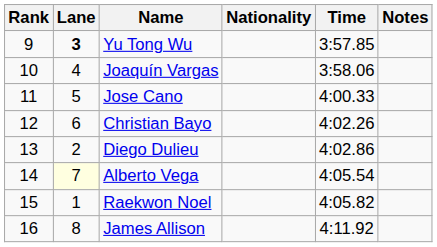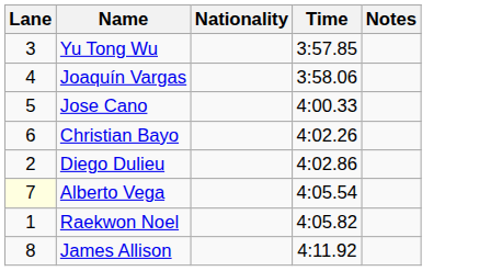 <table class="wikitable sortable" style="text-align:center">
 <tr>
-<th>Rank</th>
 <th>Lane</th>
 <th>Name</th>
 <th>Nationality</th>
 <th>Time</th>
 <th>Notes</th>
 </tr>
 <tr>
-<td>9</td>
-<td><strong>3</strong></td>
+<td>3</td>
 <td align="left"><a href='#'>Yu Tong Wu</a></td>
 <td align="left"></td>
 <td>3:57.85</td>
 <td></td>
 </tr>
 <tr>
-<td>10</td>
 <td>4</td>
 <td align="left"><a href='#'>Joaquín Vargas</a></td>
 <td align="left"></td>
 <td>3:58.06</td>
 <td></td>
 </tr>
 <tr>
-<td>11</td>
 <td>5</td>
 <td align="left"><a href='#'>Jose Cano</a></td>
 <td align="left"></td>
 <td>4:00.33</td>
 <td></td>
 </tr>
 <tr>
-<td>12</td>
 <td>6</td>
 <td align="left"><a href='#'>Christian Bayo</a></td>
 <td align="left"></td>
 <td>4:02.26</td>
 <td></td>
 </tr>
 <tr>
-<td>13</td>
 <td>2</td>
 <td align="left"><a href='#'>Diego Dulieu</a></td>
 <td align="left"></td>
 <td>4:02.86</td>
 <td></td>
 </tr>
 <tr>
-<td>14</td>
 <td style="background: lightyellow;">7</td>
 <td align="left"><a href='#'>Alberto Vega</a></td>
 <td align="left"></td>
 <td>4:05.54</td>
 <td></td>
 </tr>
 <tr>
-<td>15</td>
 <td>1</td>
 <td align="left"><a href='#'>Raekwon Noel</a></td>
 <td align="left"></td>
 <td>4:05.82</td>
 <td></td>
 </tr>
 <tr>
-<td>16</td>
 <td>8</td>
 <td align="left"><a href='#'>James Allison</a></td>
 <td align="left"></td>
 <td>4:11.92</td>
 <td></td>
 </tr>
 </table>
